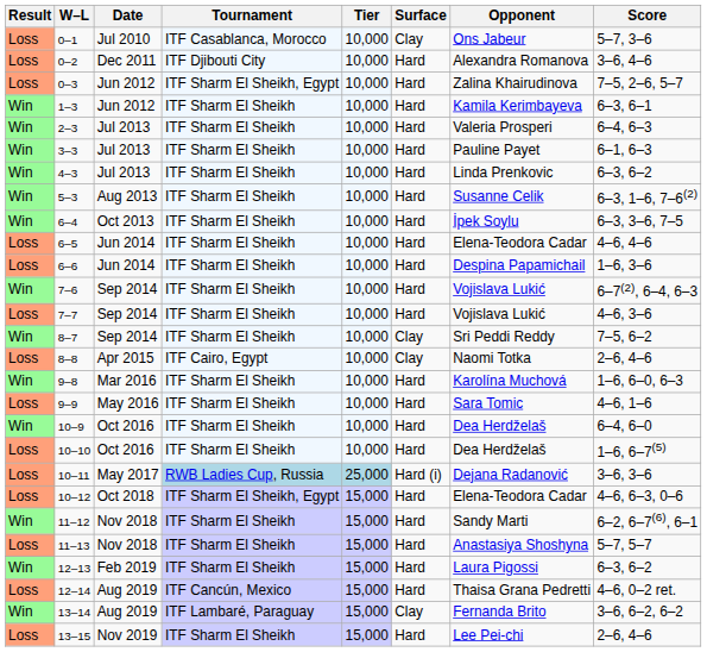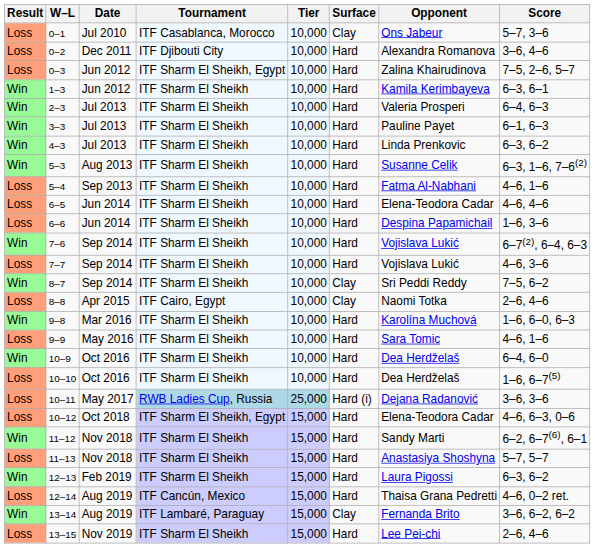 <table class="sortable wikitable">
 <tr>
 <th>Result</th>
 <th class="unsortable">W–L</th>
 <th>Date</th>
 <th>Tournament</th>
 <th>Tier</th>
 <th>Surface</th>
 <th>Opponent</th>
 <th class="unsortable">Score</th>
 </tr>
 <tr>
 <td style="background:#ffa07a;">Loss</td>
 <td><small>0–1</small></td>
 <td>Jul 2010</td>
 <td style="background:#f0f8ff;">ITF Casablanca, Morocco</td>
 <td style="background:#f0f8ff;">10,000</td>
 <td>Clay</td>
 <td> <a href='#'>Ons Jabeur</a></td>
 <td>5–7, 3–6</td>
 </tr>
 <tr>
 <td style="background:#ffa07a;">Loss</td>
 <td><small>0–2</small></td>
 <td>Dec 2011</td>
 <td style="background:#f0f8ff;">ITF Djibouti City</td>
 <td style="background:#f0f8ff;">10,000</td>
 <td>Hard</td>
 <td> Alexandra Romanova</td>
 <td>3–6, 4–6</td>
 </tr>
 <tr>
 <td style="background:#ffa07a;">Loss</td>
 <td><small>0–3</small></td>
 <td>Jun 2012</td>
 <td style="background:#f0f8ff;">ITF Sharm El Sheikh, Egypt</td>
 <td style="background:#f0f8ff;">10,000</td>
 <td>Hard</td>
 <td> Zalina Khairudinova</td>
 <td>7–5, 2–6, 5–7</td>
 </tr>
 <tr>
 <td style="background:#98fb98;">Win</td>
 <td><small>1–3</small></td>
 <td>Jun 2012</td>
 <td style="background:#f0f8ff;">ITF Sharm El Sheikh</td>
 <td style="background:#f0f8ff;">10,000</td>
 <td>Hard</td>
 <td> <a href='#'>Kamila Kerimbayeva</a></td>
 <td>6–3, 6–1</td>
 </tr>
 <tr>
 <td style="background:#98fb98;">Win</td>
 <td><small>2–3</small></td>
 <td>Jul 2013</td>
 <td style="background:#f0f8ff;">ITF Sharm El Sheikh</td>
 <td style="background:#f0f8ff;">10,000</td>
 <td>Hard</td>
 <td> Valeria Prosperi</td>
 <td>6–4, 6–3</td>
 </tr>
 <tr>
 <td style="background:#98fb98;">Win</td>
 <td><small>3–3</small></td>
 <td>Jul 2013</td>
 <td style="background:#f0f8ff;">ITF Sharm El Sheikh</td>
 <td style="background:#f0f8ff;">10,000</td>
 <td>Hard</td>
 <td> Pauline Payet</td>
 <td>6–1, 6–3</td>
 </tr>
 <tr>
 <td style="background:#98fb98;">Win</td>
 <td><small>4–3</small></td>
 <td>Jul 2013</td>
 <td style="background:#f0f8ff;">ITF Sharm El Sheikh</td>
 <td style="background:#f0f8ff;">10,000</td>
 <td>Hard</td>
 <td> Linda Prenkovic</td>
 <td>6–3, 6–2</td>
 </tr>
 <tr>
 <td style="background:#98fb98;">Win</td>
 <td><small>5–3</small></td>
 <td>Aug 2013</td>
 <td style="background:#f0f8ff;">ITF Sharm El Sheikh</td>
 <td style="background:#f0f8ff;">10,000</td>
 <td>Hard</td>
 <td> <a href='#'>Susanne Celik</a></td>
 <td>6–3, 1–6, 7–6<sup>(2)</sup></td>
 </tr>
 <tr>
-<td style="background:#98fb98;">Win</td>
-<td><small>6–4</small></td>
-<td>Oct 2013</td>
+<td style="background:#ffa07a;">Loss</td>
+<td><small>5–4</small></td>
+<td>Sep 2013</td>
 <td style="background:#f0f8ff;">ITF Sharm El Sheikh</td>
 <td style="background:#f0f8ff;">10,000</td>
 <td>Hard</td>
-<td> <a href='#'>İpek Soylu</a></td>
-<td>6–3, 3–6, 7–5</td>
+<td> <a href='#'>Fatma Al-Nabhani</a></td>
+<td>4–6, 1–6</td>
 </tr>
 <tr>
 <td style="background:#ffa07a;">Loss</td>
 <td><small>6–5</small></td>
 <td>Jun 2014</td>
 <td style="background:#f0f8ff;">ITF Sharm El Sheikh</td>
 <td style="background:#f0f8ff;">10,000</td>
 <td>Hard</td>
 <td> Elena-Teodora Cadar</td>
 <td>4–6, 4–6</td>
 </tr>
 <tr>
 <td style="background:#ffa07a;">Loss</td>
 <td><small>6–6</small></td>
 <td>Jun 2014</td>
 <td style="background:#f0f8ff;">ITF Sharm El Sheikh</td>
 <td style="background:#f0f8ff;">10,000</td>
 <td>Hard</td>
 <td> <a href='#'>Despina Papamichail</a></td>
 <td>1–6, 3–6</td>
 </tr>
 <tr>
 <td style="background:#98fb98;">Win</td>
 <td><small>7–6</small></td>
 <td>Sep 2014</td>
 <td style="background:#f0f8ff;">ITF Sharm El Sheikh</td>
 <td style="background:#f0f8ff;">10,000</td>
 <td>Hard</td>
 <td> <a href='#'>Vojislava Lukić</a></td>
 <td>6–7<sup>(2)</sup>, 6–4, 6–3</td>
 </tr>
 <tr>
 <td style="background:#ffa07a;">Loss</td>
 <td><small>7–7</small></td>
 <td>Sep 2014</td>
 <td style="background:#f0f8ff;">ITF Sharm El Sheikh</td>
 <td style="background:#f0f8ff;">10,000</td>
 <td>Hard</td>
 <td> Vojislava Lukić</td>
 <td>4–6, 3–6</td>
 </tr>
 <tr>
 <td style="background:#98fb98;">Win</td>
 <td><small>8–7</small></td>
 <td>Sep 2014</td>
 <td style="background:#f0f8ff;">ITF Sharm El Sheikh</td>
 <td style="background:#f0f8ff;">10,000</td>
 <td>Clay</td>
 <td> Sri Peddi Reddy</td>
 <td>7–5, 6–2</td>
 </tr>
 <tr>
 <td style="background:#ffa07a;">Loss</td>
 <td><small>8–8</small></td>
 <td>Apr 2015</td>
 <td style="background:#f0f8ff;">ITF Cairo, Egypt</td>
 <td style="background:#f0f8ff;">10,000</td>
 <td>Clay</td>
 <td> Naomi Totka</td>
 <td>2–6, 4–6</td>
 </tr>
 <tr>
 <td style="background:#98fb98;">Win</td>
 <td><small>9–8</small></td>
 <td>Mar 2016</td>
 <td style="background:#f0f8ff;">ITF Sharm El Sheikh</td>
 <td style="background:#f0f8ff;">10,000</td>
 <td>Hard</td>
 <td> <a href='#'>Karolína Muchová</a></td>
 <td>1–6, 6–0, 6–3</td>
 </tr>
 <tr>
 <td style="background:#ffa07a;">Loss</td>
 <td><small>9–9</small></td>
 <td>May 2016</td>
 <td style="background:#f0f8ff;">ITF Sharm El Sheikh</td>
 <td style="background:#f0f8ff;">10,000</td>
 <td>Hard</td>
 <td> <a href='#'>Sara Tomic</a></td>
 <td>4–6, 1–6</td>
 </tr>
 <tr>
 <td style="background:#98fb98;">Win</td>
 <td><small>10–9</small></td>
 <td>Oct 2016</td>
 <td style="background:#f0f8ff;">ITF Sharm El Sheikh</td>
 <td style="background:#f0f8ff;">10,000</td>
 <td>Hard</td>
 <td> <a href='#'>Dea Herdželaš</a></td>
 <td>6–4, 6–0</td>
 </tr>
 <tr>
 <td style="background:#ffa07a;">Loss</td>
 <td><small>10–10</small></td>
 <td>Oct 2016</td>
 <td style="background:#f0f8ff;">ITF Sharm El Sheikh</td>
 <td style="background:#f0f8ff;">10,000</td>
 <td>Hard</td>
 <td> Dea Herdželaš</td>
 <td>1–6, 6–7<sup>(5)</sup></td>
 </tr>
 <tr>
 <td style="background:#ffa07a;">Loss</td>
 <td><small>10–11</small></td>
 <td>May 2017</td>
 <td style="background:lightblue;"><a href='#'>RWB Ladies Cup</a>, Russia</td>
 <td style="background:lightblue;">25,000</td>
 <td>Hard (i)</td>
 <td> <a href='#'>Dejana Radanović</a></td>
 <td>3–6, 3–6</td>
 </tr>
 <tr>
 <td style="background:#ffa07a;">Loss</td>
 <td><small>10–12</small></td>
 <td>Oct 2018</td>
 <td style="background:#ccf;">ITF Sharm El Sheikh, Egypt</td>
 <td style="background:#ccf;">15,000</td>
 <td>Hard</td>
 <td> Elena-Teodora Cadar</td>
 <td>4–6, 6–3, 0–6</td>
 </tr>
 <tr>
 <td style="background:#98fb98;">Win</td>
 <td><small>11–12</small></td>
 <td>Nov 2018</td>
 <td style="background:#ccf;">ITF Sharm El Sheikh</td>
 <td style="background:#ccf;">15,000</td>
 <td>Hard</td>
 <td> Sandy Marti</td>
 <td>6–2, 6–7<sup>(6)</sup>, 6–1</td>
 </tr>
 <tr>
 <td style="background:#ffa07a;">Loss</td>
 <td><small>11–13</small></td>
 <td>Nov 2018</td>
 <td style="background:#ccf;">ITF Sharm El Sheikh</td>
 <td style="background:#ccf;">15,000</td>
 <td>Hard</td>
 <td> <a href='#'>Anastasiya Shoshyna</a></td>
 <td>5–7, 5–7</td>
 </tr>
 <tr>
 <td style="background:#98fb98;">Win</td>
 <td><small>12–13</small></td>
 <td>Feb 2019</td>
 <td style="background:#ccf;">ITF Sharm El Sheikh</td>
 <td style="background:#ccf;">15,000</td>
 <td>Hard</td>
 <td> <a href='#'>Laura Pigossi</a></td>
 <td>6–3, 6–2</td>
 </tr>
 <tr>
 <td style="background:#ffa07a;">Loss</td>
 <td><small>12–14</small></td>
 <td>Aug 2019</td>
 <td style="background:#ccf;">ITF Cancún, Mexico</td>
 <td style="background:#ccf;">15,000</td>
 <td>Hard</td>
 <td> Thaisa Grana Pedretti</td>
 <td>4–6, 0–2 ret.</td>
 </tr>
 <tr>
 <td style="background:#98fb98;">Win</td>
 <td><small>13–14</small></td>
 <td>Aug 2019</td>
 <td style="background:#ccf;">ITF Lambaré, Paraguay</td>
 <td style="background:#ccf;">15,000</td>
 <td>Clay</td>
 <td> <a href='#'>Fernanda Brito</a></td>
 <td>3–6, 6–2, 6–2</td>
 </tr>
 <tr>
 <td style="background:#ffa07a;">Loss</td>
 <td><small>13–15</small></td>
 <td>Nov 2019</td>
 <td style="background:#ccf;">ITF Sharm El Sheikh</td>
 <td style="background:#ccf;">15,000</td>
 <td>Hard</td>
 <td> <a href='#'>Lee Pei-chi</a></td>
 <td>2–6, 4–6</td>
 </tr>
 </table>
